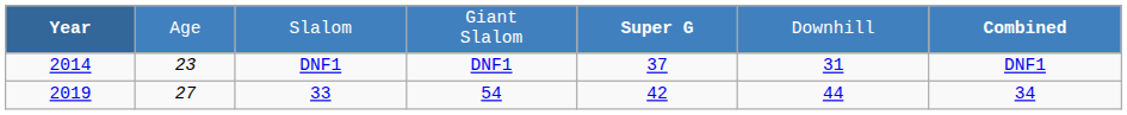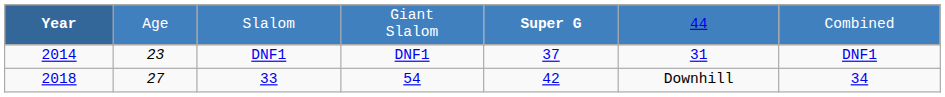 <table class="wikitable" style="font-size:95%; text-align:center; border:grey solid 1px; border-collapse:collapse;" width="40%">
 <tr style="background-color:#369; color:white;">
 <td rowspan="2" colspan="1" width="4%"><strong>Year</strong></td>
 </tr>
 <tr style="background-color:#4180be; color:white;">
 <td width="3%">Age</td>
 <td width="5%">Slalom</td>
 <td width="5%">Giant<br>Slalom</td>
 <td width="5%"><strong>Super G</strong></td>
-<td width="5%">Downhill</td>
-<td width="5%"><strong>Combined</strong></td>
+<td><a href='#'>44</a></td>
+<td width="5%">Combined</td>
 </tr>
 <tr style="background-color:#8CB2D8; color:white;">
 </tr>
 <tr>
 <td><a href='#'>2014</a></td>
 <td><em>23</em></td>
 <td><a href='#'>DNF1</a></td>
 <td><a href='#'>DNF1</a></td>
 <td><a href='#'>37</a></td>
 <td><a href='#'>31</a></td>
 <td><a href='#'>DNF1</a></td>
 </tr>
 <tr>
-<td><a href='#'>2019</a></td>
+<td><a href='#'>2018</a></td>
 <td><em>27</em></td>
 <td><a href='#'>33</a></td>
 <td><a href='#'>54</a></td>
 <td><a href='#'>42</a></td>
-<td><a href='#'>44</a></td>
+<td width="5%">Downhill</td>
 <td><a href='#'>34</a></td>
 </tr>
 </table>
